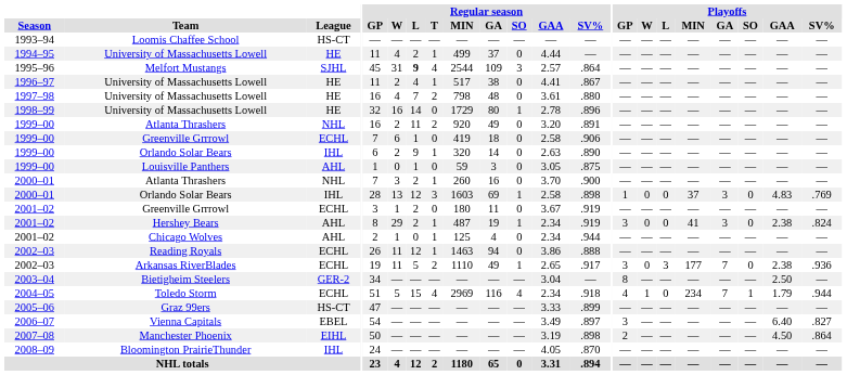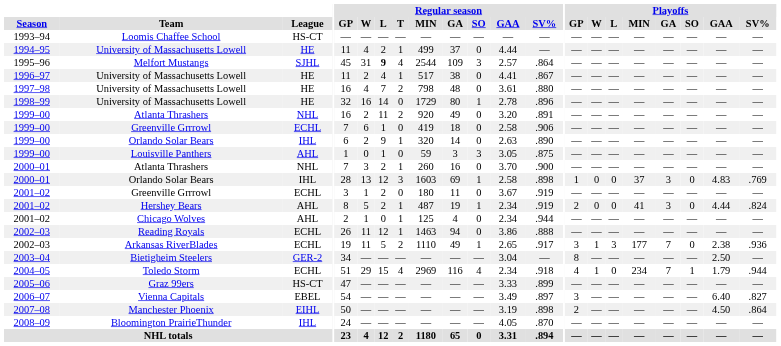 <table border="0" cellpadding="1" cellspacing="0" style="width:75%; text-align:center;">
 <tr bgcolor="#e0e0e0">
 <th colspan="3" bgcolor="#ffffff"></th>
 <th rowspan="99" bgcolor="#ffffff"></th>
 <th colspan="9" bgcolor="#e0e0e0"><a href='#'>Regular season</a></th>
 <th rowspan="99" bgcolor="#ffffff"></th>
 <th colspan="8" bgcolor="#e0e0e0"><a href='#'>Playoffs</a></th>
 </tr>
 <tr bgcolor="#e0e0e0">
 <th><a href='#'>Season</a></th>
 <th>Team</th>
 <th>League</th>
 <th>GP</th>
 <th>W</th>
 <th>L</th>
 <th>T</th>
 <th>MIN</th>
 <th>GA</th>
 <th><a href='#'>SO</a></th>
 <th><a href='#'>GAA</a></th>
 <th><a href='#'>SV%</a></th>
 <th>GP</th>
 <th>W</th>
 <th>L</th>
 <th>MIN</th>
 <th>GA</th>
 <th>SO</th>
 <th>GAA</th>
 <th>SV%</th>
 </tr>
 <tr>
 <td>1993–94</td>
 <td><a href='#'>Loomis Chaffee School</a></td>
 <td>HS-CT</td>
 <td>—</td>
 <td>—</td>
 <td>—</td>
 <td>—</td>
 <td>—</td>
 <td>—</td>
 <td>—</td>
 <td>—</td>
 <td>—</td>
 <td>—</td>
 <td>—</td>
 <td>—</td>
 <td>—</td>
 <td>—</td>
 <td>—</td>
 <td>—</td>
 <td>—</td>
 </tr>
 <tr bgcolor="#f0f0f0">
 <td><a href='#'>1994–95</a></td>
 <td><a href='#'>University of Massachusetts Lowell</a></td>
 <td><a href='#'>HE</a></td>
 <td>11</td>
 <td>4</td>
 <td>2</td>
 <td>1</td>
 <td>499</td>
 <td>37</td>
 <td>0</td>
 <td>4.44</td>
 <td>—</td>
 <td>—</td>
 <td>—</td>
 <td>—</td>
 <td>—</td>
 <td>—</td>
 <td>—</td>
 <td>—</td>
 <td>—</td>
 </tr>
 <tr>
 <td>1995–96</td>
 <td><a href='#'>Melfort Mustangs</a></td>
 <td><a href='#'>SJHL</a></td>
 <td>45</td>
 <td>31</td>
 <td><strong>9</strong></td>
 <td>4</td>
 <td>2544</td>
 <td>109</td>
 <td>3</td>
 <td>2.57</td>
 <td>.864</td>
 <td>—</td>
 <td>—</td>
 <td>—</td>
 <td>—</td>
 <td>—</td>
 <td>—</td>
 <td>—</td>
 <td>—</td>
 </tr>
 <tr bgcolor="#f0f0f0">
 <td><a href='#'>1996–97</a></td>
 <td>University of Massachusetts Lowell</td>
 <td>HE</td>
 <td>11</td>
 <td>2</td>
 <td>4</td>
 <td>1</td>
 <td>517</td>
 <td>38</td>
 <td>0</td>
 <td>4.41</td>
 <td>.867</td>
 <td>—</td>
 <td>—</td>
 <td>—</td>
 <td>—</td>
 <td>—</td>
 <td>—</td>
 <td>—</td>
 <td>—</td>
 </tr>
 <tr>
 <td><a href='#'>1997–98</a></td>
 <td>University of Massachusetts Lowell</td>
 <td>HE</td>
 <td>16</td>
 <td>4</td>
 <td>7</td>
 <td>2</td>
 <td>798</td>
 <td>48</td>
 <td>0</td>
 <td>3.61</td>
 <td>.880</td>
 <td>—</td>
 <td>—</td>
 <td>—</td>
 <td>—</td>
 <td>—</td>
 <td>—</td>
 <td>—</td>
 <td>—</td>
 </tr>
 <tr bgcolor="#f0f0f0">
 <td><a href='#'>1998–99</a></td>
 <td>University of Massachusetts Lowell</td>
 <td>HE</td>
 <td>32</td>
 <td>16</td>
 <td>14</td>
 <td>0</td>
 <td>1729</td>
 <td>80</td>
 <td>1</td>
 <td>2.78</td>
 <td>.896</td>
 <td>—</td>
 <td>—</td>
 <td>—</td>
 <td>—</td>
 <td>—</td>
 <td>—</td>
 <td>—</td>
 <td>—</td>
 </tr>
 <tr>
 <td><a href='#'>1999–00</a></td>
 <td><a href='#'>Atlanta Thrashers</a></td>
 <td><a href='#'>NHL</a></td>
 <td>16</td>
 <td>2</td>
 <td>11</td>
 <td>2</td>
 <td>920</td>
 <td>49</td>
 <td>0</td>
 <td>3.20</td>
 <td>.891</td>
 <td>—</td>
 <td>—</td>
 <td>—</td>
 <td>—</td>
 <td>—</td>
 <td>—</td>
 <td>—</td>
 <td>—</td>
 </tr>
 <tr bgcolor="#f0f0f0">
 <td><a href='#'>1999–00</a></td>
 <td><a href='#'>Greenville Grrrowl</a></td>
 <td><a href='#'>ECHL</a></td>
 <td>7</td>
 <td>6</td>
 <td>1</td>
 <td>0</td>
 <td>419</td>
 <td>18</td>
 <td>0</td>
 <td>2.58</td>
 <td>.906</td>
 <td>—</td>
 <td>—</td>
 <td>—</td>
 <td>—</td>
 <td>—</td>
 <td>—</td>
 <td>—</td>
 <td>—</td>
 </tr>
 <tr>
 <td><a href='#'>1999–00</a></td>
 <td><a href='#'>Orlando Solar Bears</a></td>
 <td><a href='#'>IHL</a></td>
 <td>6</td>
 <td>2</td>
 <td>9</td>
 <td>1</td>
 <td>320</td>
 <td>14</td>
 <td>0</td>
 <td>2.63</td>
 <td>.890</td>
 <td>—</td>
 <td>—</td>
 <td>—</td>
 <td>—</td>
 <td>—</td>
 <td>—</td>
 <td>—</td>
 <td>—</td>
 </tr>
 <tr bgcolor="#f0f0f0">
 <td><a href='#'>1999–00</a></td>
 <td><a href='#'>Louisville Panthers</a></td>
 <td><a href='#'>AHL</a></td>
 <td>1</td>
 <td>0</td>
 <td>1</td>
 <td>0</td>
 <td>59</td>
 <td>3</td>
-<td>0</td>
+<td>3</td>
 <td>3.05</td>
 <td>.875</td>
 <td>—</td>
 <td>—</td>
 <td>—</td>
 <td>—</td>
 <td>—</td>
 <td>—</td>
 <td>—</td>
 <td>—</td>
 </tr>
 <tr>
 <td><a href='#'>2000–01</a></td>
 <td>Atlanta Thrashers</td>
 <td>NHL</td>
 <td>7</td>
 <td>3</td>
 <td>2</td>
 <td>1</td>
 <td>260</td>
 <td>16</td>
 <td>0</td>
 <td>3.70</td>
 <td>.900</td>
 <td>—</td>
 <td>—</td>
 <td>—</td>
 <td>—</td>
 <td>—</td>
 <td>—</td>
 <td>—</td>
 <td>—</td>
 </tr>
 <tr bgcolor="#f0f0f0">
 <td><a href='#'>2000–01</a></td>
 <td>Orlando Solar Bears</td>
 <td>IHL</td>
 <td>28</td>
 <td>13</td>
 <td>12</td>
 <td>3</td>
 <td>1603</td>
 <td>69</td>
 <td>1</td>
 <td>2.58</td>
 <td>.898</td>
 <td>1</td>
 <td>0</td>
 <td>0</td>
 <td>37</td>
 <td>3</td>
 <td>0</td>
 <td>4.83</td>
 <td>.769</td>
 </tr>
 <tr>
 <td><a href='#'>2001–02</a></td>
 <td>Greenville Grrrowl</td>
 <td>ECHL</td>
 <td>3</td>
 <td>1</td>
 <td>2</td>
 <td>0</td>
 <td>180</td>
 <td>11</td>
 <td>0</td>
 <td>3.67</td>
 <td>.919</td>
 <td>—</td>
 <td>—</td>
 <td>—</td>
 <td>—</td>
 <td>—</td>
 <td>—</td>
 <td>—</td>
 <td>—</td>
 </tr>
 <tr bgcolor="#f0f0f0">
 <td><a href='#'>2001–02</a></td>
 <td><a href='#'>Hershey Bears</a></td>
 <td>AHL</td>
 <td>8</td>
-<td>29</td>
+<td>5</td>
 <td>2</td>
 <td>1</td>
 <td>487</td>
 <td>19</td>
 <td>1</td>
 <td>2.34</td>
 <td>.919</td>
-<td>3</td>
+<td>2</td>
 <td>0</td>
 <td>0</td>
 <td>41</td>
 <td>3</td>
 <td>0</td>
-<td>2.38</td>
+<td>4.44</td>
 <td>.824</td>
 </tr>
 <tr>
 <td>2001–02</td>
 <td><a href='#'>Chicago Wolves</a></td>
 <td>AHL</td>
 <td>2</td>
 <td>1</td>
 <td>0</td>
 <td>1</td>
 <td>125</td>
 <td>4</td>
 <td>0</td>
 <td>2.34</td>
 <td>.944</td>
 <td>—</td>
 <td>—</td>
 <td>—</td>
 <td>—</td>
 <td>—</td>
 <td>—</td>
 <td>—</td>
 <td>—</td>
 </tr>
 <tr bgcolor="#f0f0f0">
 <td><a href='#'>2002–03</a></td>
 <td><a href='#'>Reading Royals</a></td>
 <td>ECHL</td>
 <td>26</td>
 <td>11</td>
 <td>12</td>
 <td>1</td>
 <td>1463</td>
 <td>94</td>
 <td>0</td>
 <td>3.86</td>
 <td>.888</td>
 <td>—</td>
 <td>—</td>
 <td>—</td>
 <td>—</td>
 <td>—</td>
 <td>—</td>
 <td>—</td>
 <td>—</td>
 </tr>
 <tr>
 <td>2002–03</td>
 <td><a href='#'>Arkansas RiverBlades</a></td>
 <td>ECHL</td>
 <td>19</td>
 <td>11</td>
 <td>5</td>
 <td>2</td>
 <td>1110</td>
 <td>49</td>
 <td>1</td>
 <td>2.65</td>
 <td>.917</td>
 <td>3</td>
-<td>0</td>
+<td>1</td>
 <td>3</td>
 <td>177</td>
 <td>7</td>
 <td>0</td>
 <td>2.38</td>
 <td>.936</td>
 </tr>
 <tr bgcolor="#f0f0f0">
 <td><a href='#'>2003–04</a></td>
 <td><a href='#'>Bietigheim Steelers</a></td>
 <td><a href='#'>GER-2</a></td>
 <td>34</td>
 <td>—</td>
 <td>—</td>
 <td>—</td>
 <td>—</td>
 <td>—</td>
 <td>—</td>
 <td>3.04</td>
 <td>—</td>
 <td>8</td>
 <td>—</td>
 <td>—</td>
 <td>—</td>
 <td>—</td>
 <td>—</td>
 <td>2.50</td>
 <td>—</td>
 </tr>
 <tr>
 <td><a href='#'>2004–05</a></td>
 <td><a href='#'>Toledo Storm</a></td>
 <td>ECHL</td>
 <td>51</td>
-<td>5</td>
+<td>29</td>
 <td>15</td>
 <td>4</td>
 <td>2969</td>
 <td>116</td>
 <td>4</td>
 <td>2.34</td>
 <td>.918</td>
 <td>4</td>
 <td>1</td>
 <td>0</td>
 <td>234</td>
 <td>7</td>
 <td>1</td>
 <td>1.79</td>
 <td>.944</td>
 </tr>
 <tr bgcolor="#f0f0f0">
 <td><a href='#'>2005–06</a></td>
 <td><a href='#'>Graz 99ers</a></td>
 <td>HS-CT</td>
 <td>47</td>
 <td>—</td>
 <td>—</td>
 <td>—</td>
 <td>—</td>
 <td>—</td>
 <td>—</td>
 <td>3.33</td>
 <td>.899</td>
 <td>—</td>
 <td>—</td>
 <td>—</td>
 <td>—</td>
 <td>—</td>
 <td>—</td>
 <td>—</td>
 <td>—</td>
 </tr>
 <tr>
 <td><a href='#'>2006–07</a></td>
 <td><a href='#'>Vienna Capitals</a></td>
 <td>EBEL</td>
 <td>54</td>
 <td>—</td>
 <td>—</td>
 <td>—</td>
 <td>—</td>
 <td>—</td>
 <td>—</td>
 <td>3.49</td>
 <td>.897</td>
 <td>3</td>
 <td>—</td>
 <td>—</td>
 <td>—</td>
 <td>—</td>
 <td>—</td>
 <td>6.40</td>
 <td>.827</td>
 </tr>
 <tr bgcolor="#f0f0f0">
 <td><a href='#'>2007–08</a></td>
 <td><a href='#'>Manchester Phoenix</a></td>
 <td><a href='#'>EIHL</a></td>
 <td>50</td>
 <td>—</td>
 <td>—</td>
 <td>—</td>
 <td>—</td>
 <td>—</td>
 <td>—</td>
 <td>3.19</td>
 <td>.898</td>
 <td>2</td>
 <td>—</td>
 <td>—</td>
 <td>—</td>
 <td>—</td>
 <td>—</td>
 <td>4.50</td>
 <td>.864</td>
 </tr>
 <tr>
 <td><a href='#'>2008–09</a></td>
 <td><a href='#'>Bloomington PrairieThunder</a></td>
 <td><a href='#'>IHL</a></td>
 <td>24</td>
 <td>—</td>
 <td>—</td>
 <td>—</td>
 <td>—</td>
 <td>—</td>
 <td>—</td>
 <td>4.05</td>
 <td>.870</td>
 <td>—</td>
 <td>—</td>
 <td>—</td>
 <td>—</td>
 <td>—</td>
 <td>—</td>
 <td>—</td>
 <td>—</td>
 </tr>
 <tr bgcolor="#e0e0e0">
 <th colspan=3>NHL totals</th>
 <th>23</th>
 <th>4</th>
 <th>12</th>
 <th>2</th>
 <th>1180</th>
 <th>65</th>
 <th>0</th>
 <th>3.31</th>
 <th>.894</th>
 <th>—</th>
 <th>—</th>
 <th>—</th>
 <th>—</th>
 <th>—</th>
 <th>—</th>
 <th>—</th>
 <th>—</th>
 </tr>
 </table>
